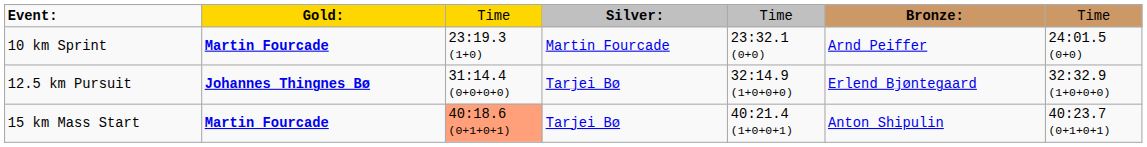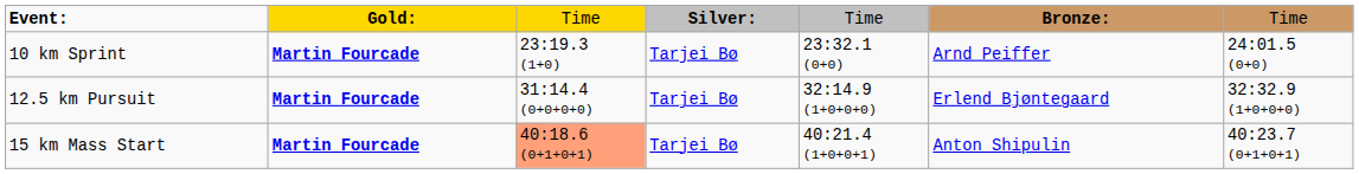 <table class="wikitable" width=85%>
 <tr>
 <td><strong>Event:</strong></td>
 <td style="text-align:center;background-color:gold;"><strong>Gold:</strong></td>
 <td style="text-align:center;background-color:gold;">Time</td>
 <td style="text-align:center;background-color:silver;"><strong>Silver:</strong></td>
 <td style="text-align:center;background-color:silver;">Time</td>
 <td style="text-align:center;background-color:#CC9966;"><strong>Bronze:</strong></td>
 <td style="text-align:center;background-color:#CC9966;">Time</td>
 </tr>
 <tr>
 <td>10 km Sprint<br> </td>
 <td><strong><a href='#'>Martin Fourcade</a></strong><br><small></small></td>
 <td>23:19.3<br><small>(1+0)</small></td>
-<td><a href='#'>Martin Fourcade</a><br><small></small></td>
+<td><a href='#'>Tarjei Bø</a><br><small></small></td>
 <td>23:32.1<br><small>(0+0)</small></td>
 <td><a href='#'>Arnd Peiffer</a><br><small></small></td>
 <td>24:01.5<br><small>(0+0)</small></td>
 </tr>
 <tr>
 <td>12.5 km Pursuit<br> </td>
-<td><strong><a href='#'>Johannes Thingnes Bø</a></strong><br><small></small></td>
+<td><strong><a href='#'>Martin Fourcade</a></strong><br><small></small></td>
 <td>31:14.4<br><small>(0+0+0+0)</small></td>
 <td><a href='#'>Tarjei Bø</a><br><small></small></td>
 <td>32:14.9<br><small>(1+0+0+0)</small></td>
 <td><a href='#'>Erlend Bjøntegaard</a><br><small></small></td>
 <td>32:32.9<br><small>(1+0+0+0)</small></td>
 </tr>
 <tr>
 <td>15 km Mass Start<br>  </td>
 <td><strong><a href='#'>Martin Fourcade</a></strong><br><small></small></td>
 <td style="background: lightsalmon;">40:18.6<br><small>(0+1+0+1)</small></td>
 <td><a href='#'>Tarjei Bø</a><br><small></small></td>
 <td>40:21.4<br><small>(1+0+0+1)</small></td>
 <td><a href='#'>Anton Shipulin</a><br><small></small></td>
 <td>40:23.7<br><small>(0+1+0+1)</small></td>
 </tr>
 </table>
